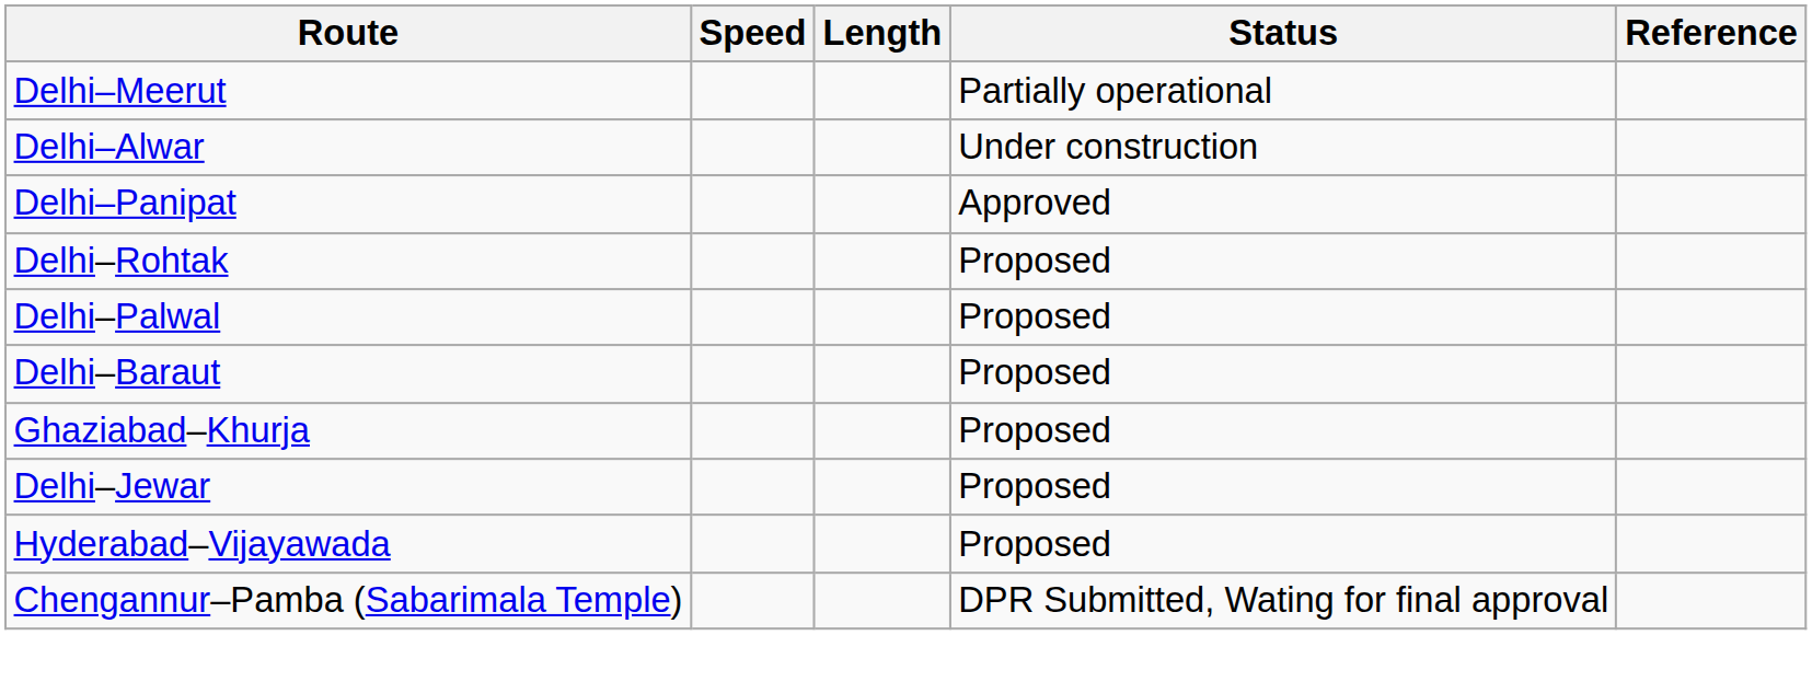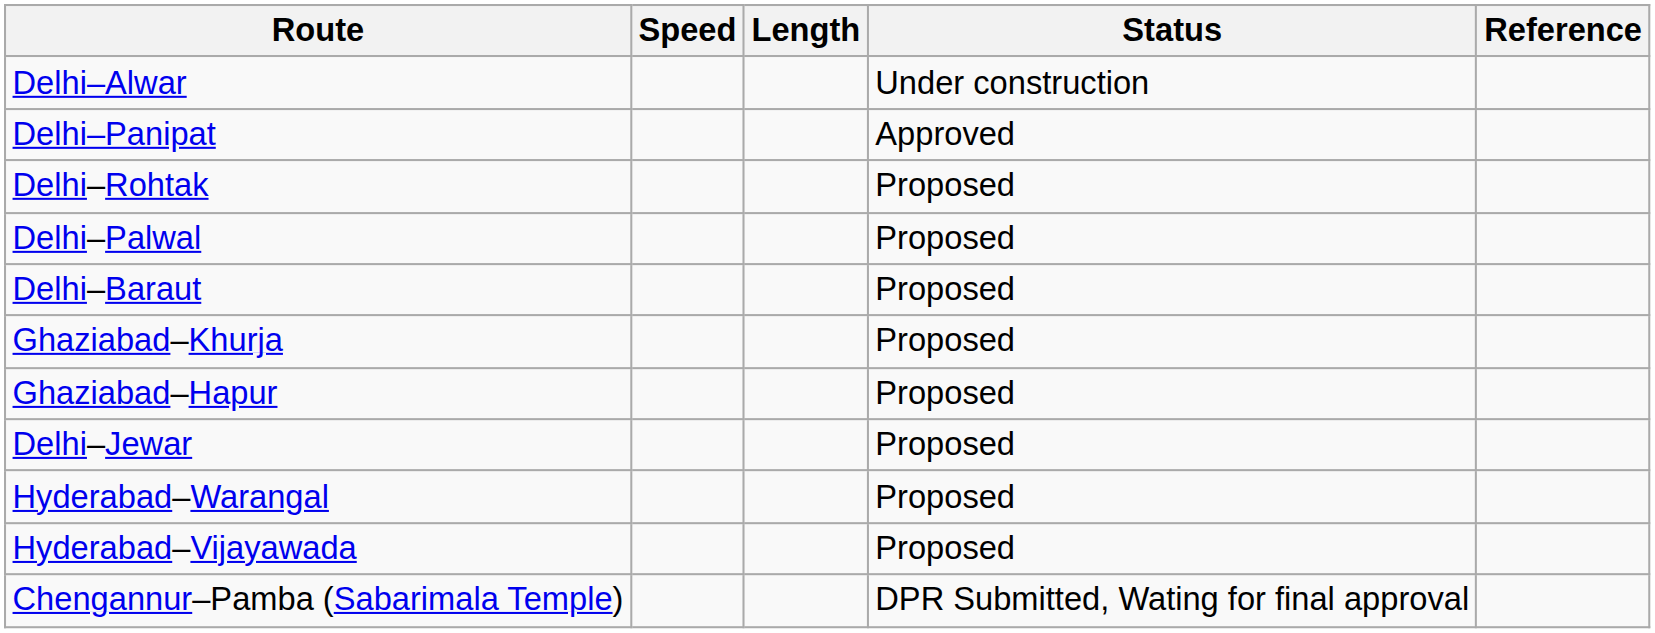 <table class="sortable wikitable static-row-numbers static-row-header-hash">
 <tr>
 <th>Route</th>
 <th>Speed</th>
 <th>Length</th>
 <th>Status</th>
 <th>Reference</th>
-</tr>
-<tr>
-<td><a href='#'>Delhi–Meerut</a></td>
-<td></td>
-<td></td>
-<td>Partially operational</td>
-<td></td>
 </tr>
 <tr>
 <td><a href='#'>Delhi–Alwar</a></td>
 <td></td>
 <td></td>
 <td>Under construction</td>
 <td></td>
 </tr>
 <tr>
 <td><a href='#'>Delhi–Panipat</a></td>
 <td></td>
 <td></td>
 <td>Approved</td>
 <td></td>
 </tr>
 <tr>
 <td><a href='#'>Delhi</a>–<a href='#'>Rohtak</a></td>
 <td></td>
 <td></td>
 <td>Proposed</td>
 <td></td>
 </tr>
 <tr>
 <td><a href='#'>Delhi</a>–<a href='#'>Palwal</a></td>
 <td></td>
 <td></td>
 <td>Proposed</td>
 <td></td>
 </tr>
 <tr>
 <td><a href='#'>Delhi</a>–<a href='#'>Baraut</a></td>
 <td></td>
 <td></td>
 <td>Proposed</td>
 <td></td>
 </tr>
 <tr>
 <td><a href='#'>Ghaziabad</a>–<a href='#'>Khurja</a></td>
 <td></td>
 <td></td>
 <td>Proposed</td>
 <td></td>
 </tr>
 <tr>
+<td><a href='#'>Ghaziabad</a>–<a href='#'>Hapur</a></td>
+<td></td>
+<td></td>
+<td>Proposed</td>
+<td></td>
+</tr>
+<tr>
 <td><a href='#'>Delhi</a>–<a href='#'>Jewar</a></td>
+<td></td>
+<td></td>
+<td>Proposed</td>
+<td></td>
+</tr>
+<tr>
+<td><a href='#'>Hyderabad</a>–<a href='#'>Warangal</a></td>
 <td></td>
 <td></td>
 <td>Proposed</td>
 <td></td>
 </tr>
 <tr>
 <td><a href='#'>Hyderabad</a>–<a href='#'>Vijayawada</a></td>
 <td></td>
 <td></td>
 <td>Proposed</td>
 <td></td>
 </tr>
 <tr>
 <td><a href='#'>Chengannur</a>–Pamba (<a href='#'>Sabarimala Temple</a>)</td>
 <td></td>
 <td></td>
 <td>DPR Submitted, Wating for final approval</td>
 <td></td>
 </tr>
 </table>
